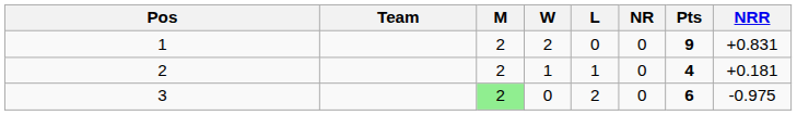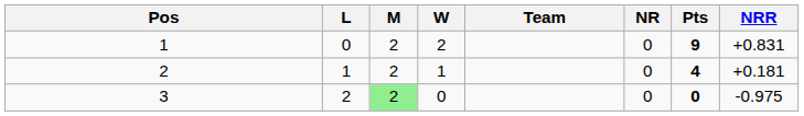 <table class="wikitable" width=60%>
 <tr>
 <th>Pos</th>
-<th width="20%">Team</th>
+<th width=6%>L</th>
 <th width=6%>M</th>
 <th width=6%>W</th>
-<th width=6%>L</th>
+<th width="20%">Team</th>
 <th width=6%>NR</th>
 <th width=6%>Pts</th>
 <th width=10%><a href='#'>NRR</a></th>
 </tr>
 <tr align=center>
 <td>1</td>
-<td align="left"></td>
+<td>0</td>
 <td>2</td>
 <td>2</td>
-<td>0</td>
+<td align="left"></td>
 <td>0</td>
 <td><strong>9</strong></td>
 <td>+0.831</td>
 </tr>
 <tr align=center>
 <td>2</td>
-<td align="left"></td>
+<td>1</td>
 <td>2</td>
 <td>1</td>
-<td>1</td>
+<td align="left"></td>
 <td>0</td>
 <td><strong>4</strong></td>
 <td>+0.181</td>
 </tr>
 <tr align=center>
 <td>3</td>
-<td align="left"></td>
+<td>2</td>
 <td style="background: lightgreen;">2</td>
 <td>0</td>
-<td>2</td>
+<td align="left"></td>
 <td>0</td>
-<td><strong>6</strong></td>
+<td><strong>0</strong></td>
 <td>-0.975</td>
 </tr>
 </table>
